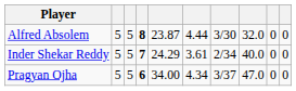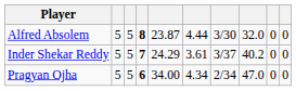 <table class="wikitable sortable" style="text-align: center;">
 <tr>
 <th class="unsortable">Player</th>
 <th></th>
 <th></th>
 <th></th>
 <th></th>
 <th></th>
 <th></th>
 <th></th>
 <th></th>
 <th></th>
 </tr>
 <tr>
 <td style="text-align:left"><a href='#'>Alfred Absolem</a></td>
 <td style="text-align:left">5</td>
 <td>5</td>
 <td><strong>8</strong></td>
 <td>23.87</td>
 <td>4.44</td>
 <td>3/30</td>
 <td>32.0</td>
 <td>0</td>
 <td>0</td>
 </tr>
 <tr>
 <td style="text-align:left"><a href='#'>Inder Shekar Reddy</a></td>
 <td style="text-align:left">5</td>
 <td>5</td>
 <td><strong>7</strong></td>
 <td>24.29</td>
 <td>3.61</td>
-<td>2/34</td>
-<td>40.0</td>
+<td>3/37</td>
+<td>40.2</td>
 <td>0</td>
 <td>0</td>
 </tr>
 <tr>
 <td style="text-align:left"><a href='#'>Pragyan Ojha</a></td>
 <td style="text-align:left">5</td>
 <td>5</td>
 <td><strong>6</strong></td>
 <td>34.00</td>
 <td>4.34</td>
-<td>3/37</td>
+<td>2/34</td>
 <td>47.0</td>
 <td>0</td>
 <td>0</td>
 </tr>
 </table>
